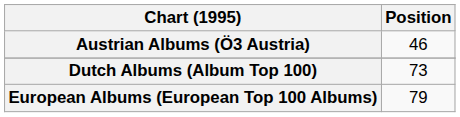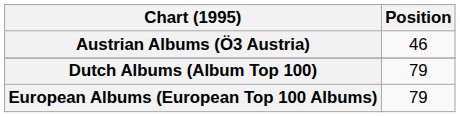 <table class="wikitable plainrowheaders" style="text-align:center">
 <tr>
 <th scope="col">Chart (1995)</th>
 <th scope="col">Position</th>
 </tr>
 <tr>
 <th scope="row">Austrian Albums (Ö3 Austria)</th>
 <td>46</td>
 </tr>
 <tr>
 </tr>
 <tr>
 <th scope="row">Dutch Albums (Album Top 100)</th>
-<td>73</td>
+<td>79</td>
 </tr>
 <tr>
 <th scope="row">European Albums (European Top 100 Albums)</th>
 <td>79</td>
 </tr>
 </table>
